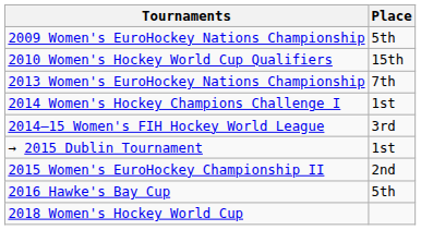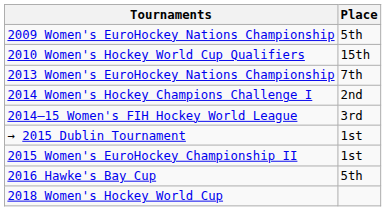 <table class="wikitable collapsible">
 <tr>
 <th>Tournaments</th>
 <th>Place</th>
 </tr>
 <tr>
 <td><a href='#'>2009 Women's EuroHockey Nations Championship</a></td>
 <td>5th</td>
 </tr>
 <tr>
 <td><a href='#'>2010 Women's Hockey World Cup Qualifiers</a></td>
 <td>15th</td>
 </tr>
 <tr>
 <td><a href='#'>2013 Women's EuroHockey Nations Championship</a></td>
 <td>7th</td>
 </tr>
 <tr>
 <td><a href='#'>2014 Women's Hockey Champions Challenge I</a></td>
-<td>1st</td>
+<td>2nd</td>
 </tr>
 <tr>
 <td><a href='#'>2014–15 Women's FIH Hockey World League</a></td>
 <td>3rd</td>
 </tr>
 <tr>
 <td>→ <a href='#'>2015 Dublin Tournament</a></td>
 <td>1st</td>
 </tr>
 <tr>
 <td><a href='#'>2015 Women's EuroHockey Championship II</a></td>
-<td>2nd</td>
+<td>1st</td>
 </tr>
 <tr>
 <td><a href='#'>2016 Hawke's Bay Cup</a></td>
 <td>5th</td>
 </tr>
 <tr>
 <td><a href='#'>2018 Women's Hockey World Cup</a></td>
 <td></td>
 </tr>
 </table>
